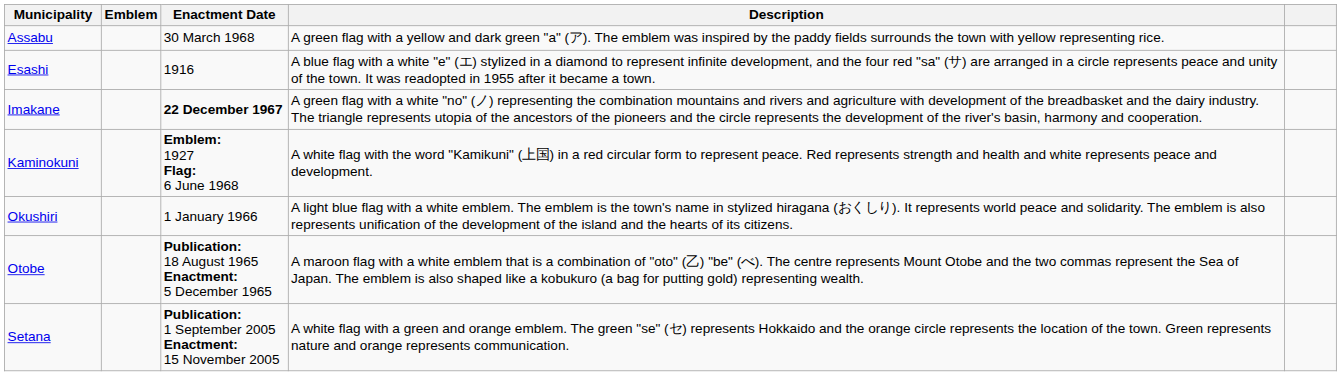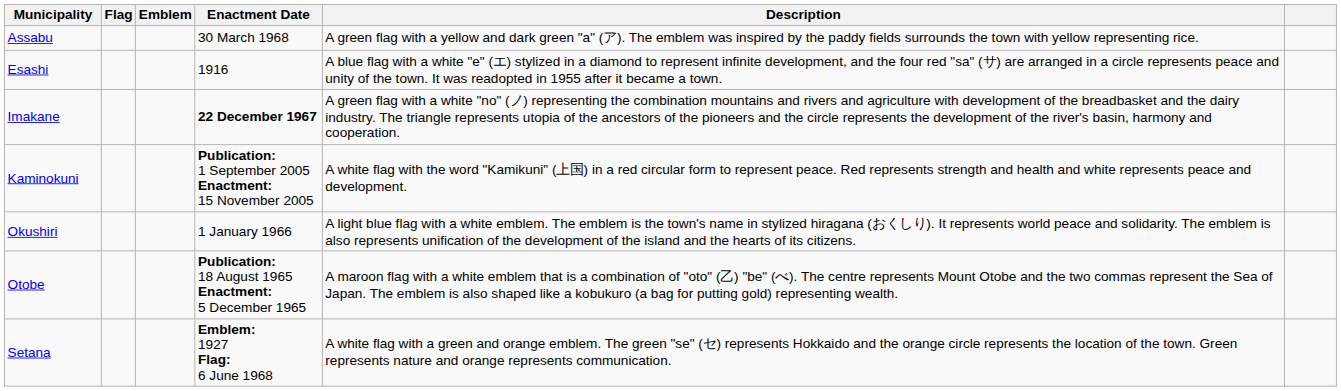 <table class="wikitable">
 <tr>
 <th style="width:12ch;">Municipality</th>
+<th>Flag</th>
 <th>Emblem</th>
 <th style="width:16ch;">Enactment Date</th>
 <th>Description</th>
 <th style="width:6ch;"></th>
 </tr>
 <tr>
 <td><a href='#'>Assabu</a></td>
 <td></td>
+<td></td>
 <td>30 March 1968</td>
 <td>A green flag with a yellow and dark green "a" (ア). The emblem was inspired by the paddy fields surrounds the town with yellow representing rice.</td>
 <td></td>
 </tr>
 <tr>
 <td><a href='#'>Esashi</a></td>
+<td></td>
 <td></td>
 <td>1916</td>
 <td>A blue flag with a white "e" (エ) stylized in a diamond to represent infinite development, and the four red "sa" (サ) are arranged in a circle represents peace and unity of the town. It was readopted in 1955 after it became a town.</td>
 <td></td>
 </tr>
 <tr>
 <td><a href='#'>Imakane</a></td>
 <td></td>
+<td></td>
 <td><strong>22 December 1967</strong></td>
 <td>A green flag with a white "no" (ノ) representing the combination mountains and rivers and agriculture with development of the breadbasket and the dairy industry. The triangle represents utopia of the ancestors of the pioneers and the circle represents the development of the river's basin, harmony and cooperation.</td>
 <td></td>
 </tr>
 <tr>
 <td><a href='#'>Kaminokuni</a></td>
 <td></td>
-<td><strong>Emblem:</strong><br>1927<br><strong>Flag:</strong><br>6 June 1968</td>
+<td></td>
+<td><strong>Publication:</strong><br>1 September 2005<br><strong>Enactment:</strong><br>15 November 2005</td>
 <td>A white flag with the word "Kamikuni" (上国) in a red circular form to represent peace. Red represents strength and health and white represents peace and development.</td>
 <td></td>
 </tr>
 <tr>
 <td><a href='#'>Okushiri</a></td>
+<td></td>
 <td></td>
 <td>1 January 1966</td>
 <td>A light blue flag with a white emblem. The emblem is the town's name in stylized hiragana (おくしり). It represents world peace and solidarity. The emblem is also represents unification of the development of the island and the hearts of its citizens.</td>
 <td></td>
 </tr>
 <tr>
 <td><a href='#'>Otobe</a></td>
 <td></td>
+<td></td>
 <td><strong>Publication:</strong><br>18 August 1965<br><strong>Enactment:</strong><br>5 December 1965</td>
 <td>A maroon flag with a white emblem that is a combination of "oto" (乙) "be" (べ). The centre represents Mount Otobe and the two commas represent the Sea of Japan. The emblem is also shaped like a kobukuro (a bag for putting gold) representing wealth.</td>
 <td></td>
 </tr>
 <tr>
 <td><a href='#'>Setana</a></td>
 <td></td>
-<td><strong>Publication:</strong><br>1 September 2005<br><strong>Enactment:</strong><br>15 November 2005</td>
+<td></td>
+<td><strong>Emblem:</strong><br>1927<br><strong>Flag:</strong><br>6 June 1968</td>
 <td>A white flag with a green and orange emblem. The green "se" (セ) represents Hokkaido and the orange circle represents the location of the town. Green represents nature  and orange represents communication.</td>
 <td></td>
 </tr>
 </table>
